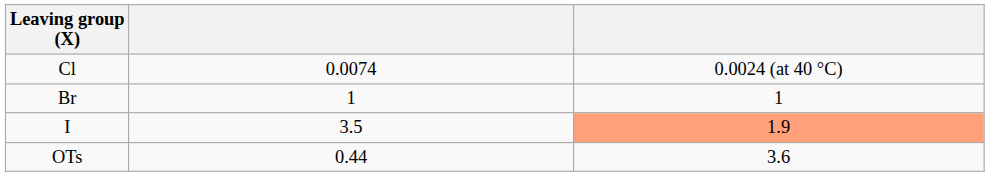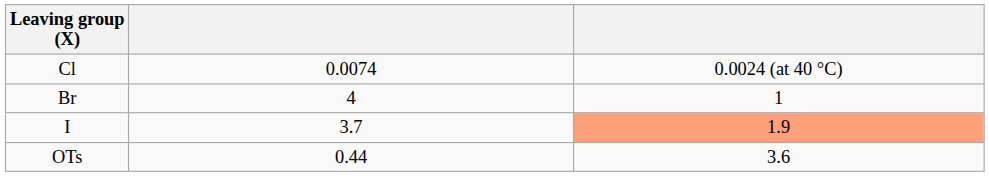 <table class="wikitable" style="margin: 1em auto 1em auto;">
 <tr>
 <th scope="col" width="100px">Leaving group (X)</th>
 <th scope="col" width="350px" style="padding-left: 2em"></th>
 <th scope="col" width="350px"></th>
 </tr>
 <tr align="center">
 <td>Cl</td>
 <td>0.0074</td>
 <td>0.0024 (at 40 °C)</td>
 </tr>
 <tr align="center">
 <td>Br</td>
-<td>1</td>
+<td>4</td>
 <td>1</td>
 </tr>
 <tr align="center">
 <td>I</td>
-<td>3.5</td>
+<td>3.7</td>
 <td style="background: lightsalmon;">1.9</td>
 </tr>
 <tr align="center">
 <td>OTs</td>
 <td>0.44</td>
 <td>3.6</td>
 </tr>
 </table>
